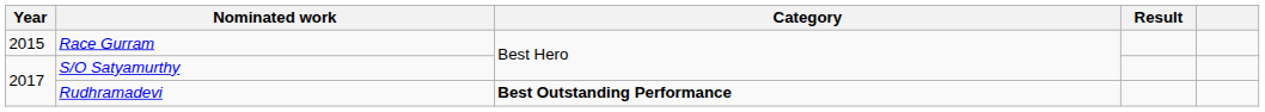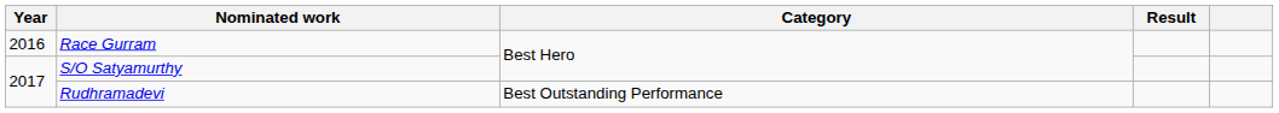 <table class="wikitable" style="width:100%;">
 <tr>
 <th scope="col" style="width:4%;">Year</th>
 <th scope="col" style="width:35%;">Nominated work</th>
 <th scope="col" style="width:50%;">Category</th>
 <th scope="col" style="width:6%;">Result</th>
 <th scope="col" style="width:5%;"></th>
 </tr>
 <tr>
-<td>2015</td>
+<td>2016</td>
 <td><em><a href='#'>Race Gurram</a></em></td>
 <td rowspan="2">Best Hero</td>
 <td></td>
 <td></td>
 </tr>
 <tr>
 <td rowspan="2">2017</td>
 <td><em><a href='#'>S/O Satyamurthy</a></em></td>
 <td></td>
 <td></td>
 </tr>
 <tr>
 <td><a href='#'><em>Rudhramadevi</em></a></td>
-<td><strong>Best Outstanding Performance</strong></td>
+<td>Best Outstanding Performance</td>
 <td></td>
 <td></td>
 </tr>
 </table>
